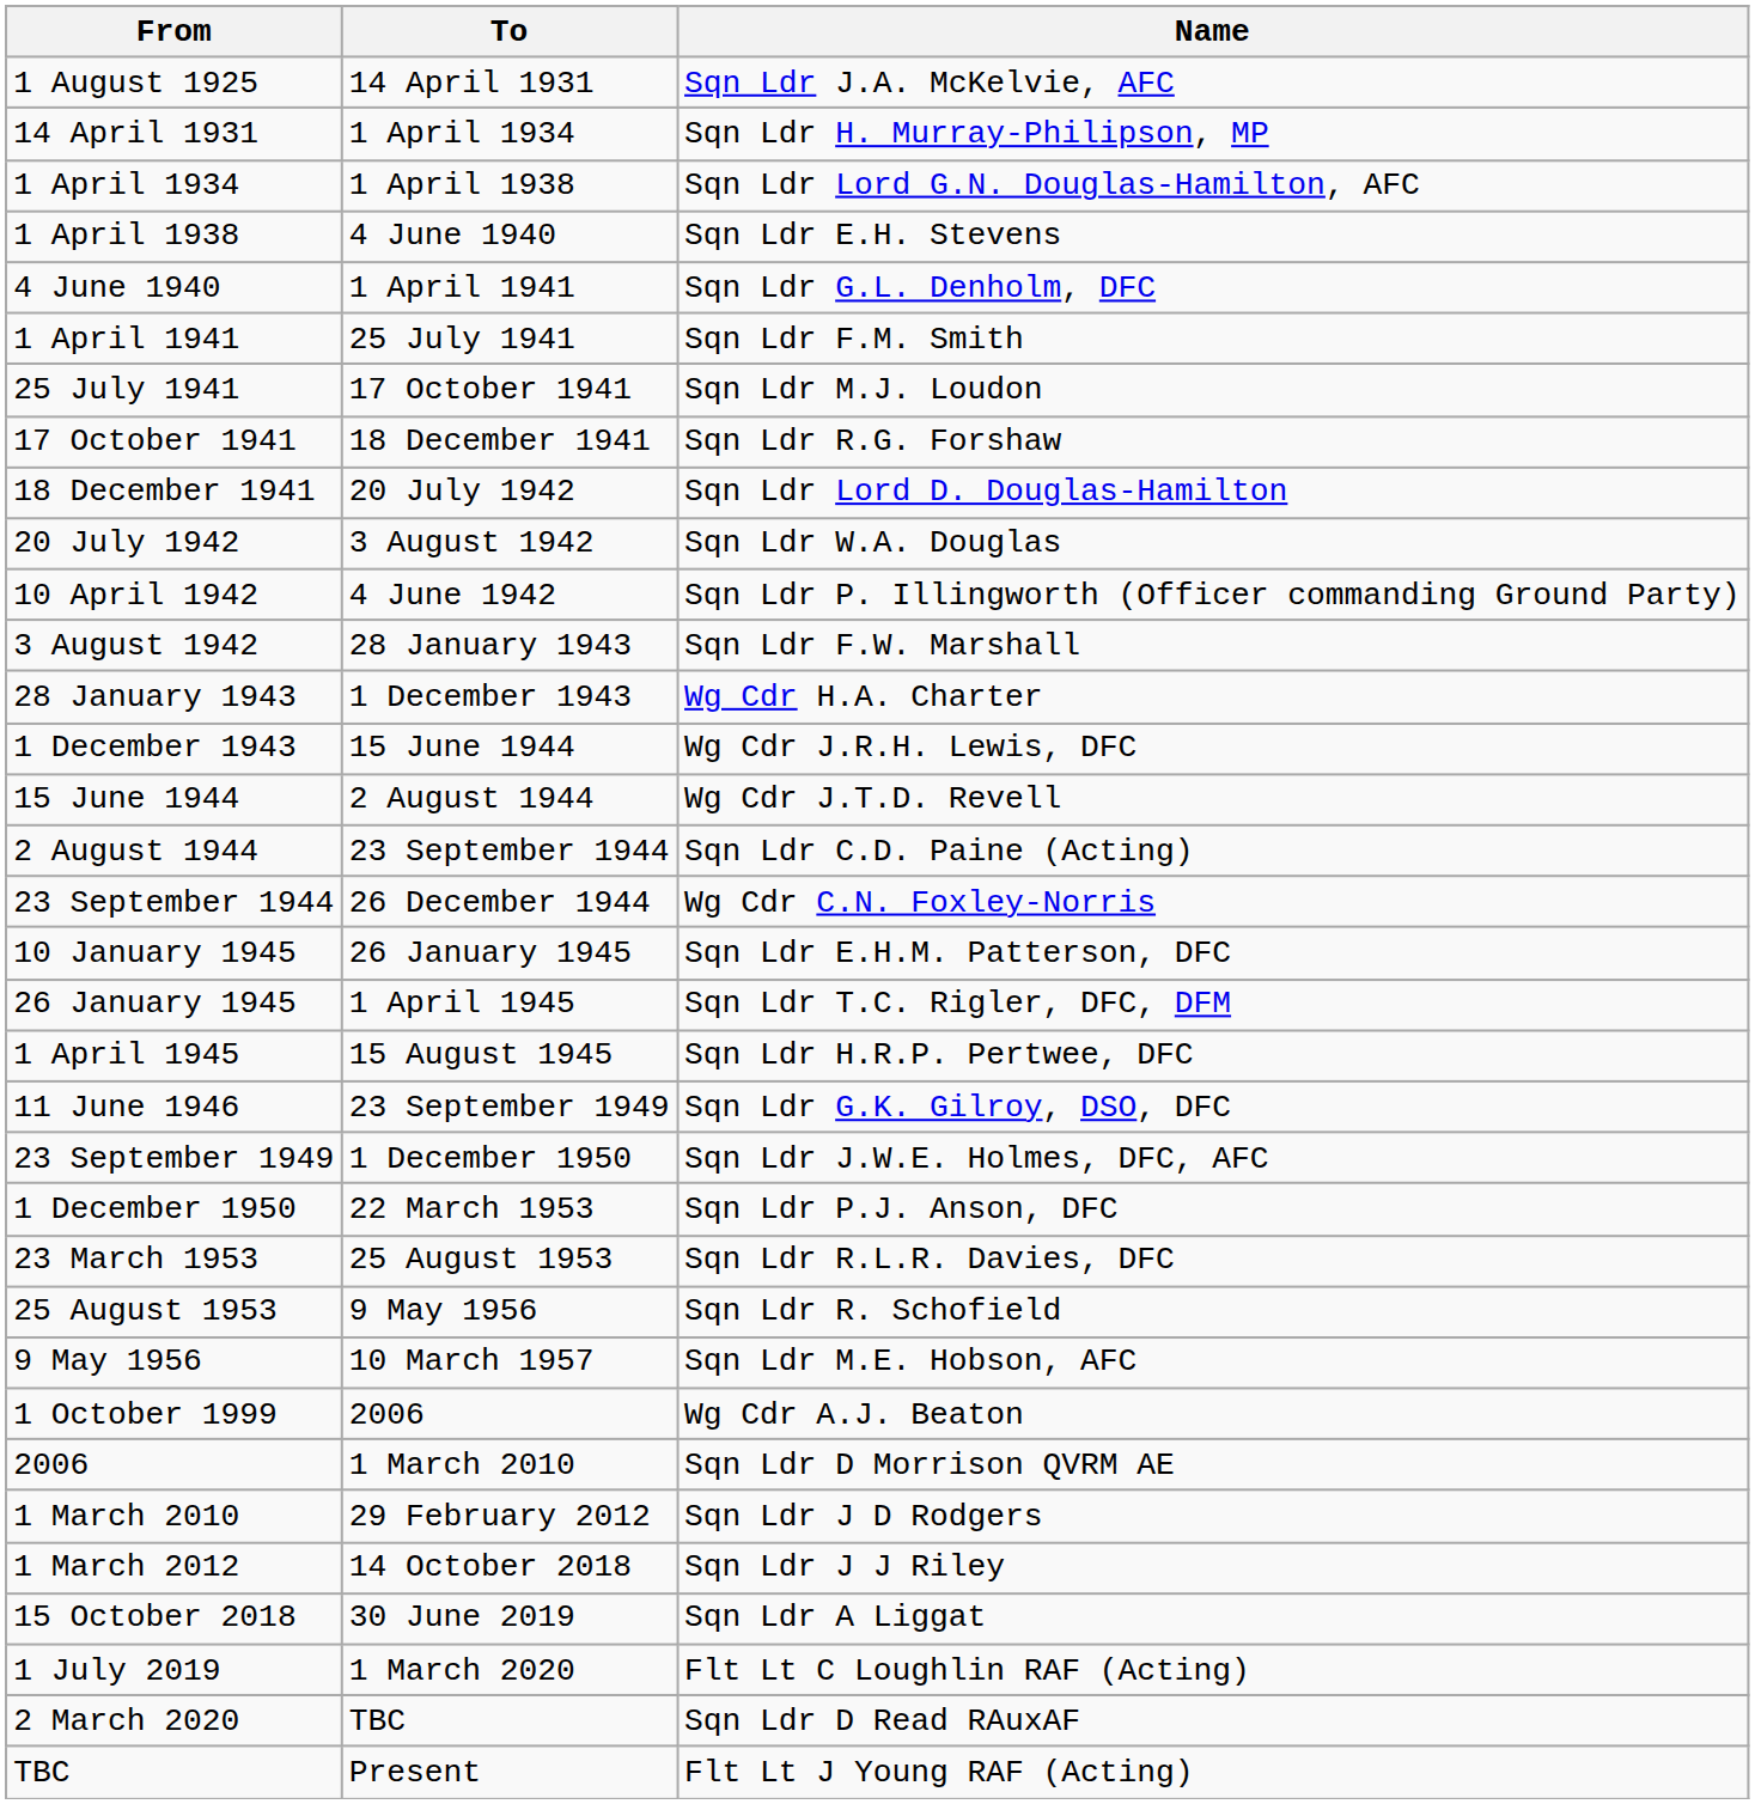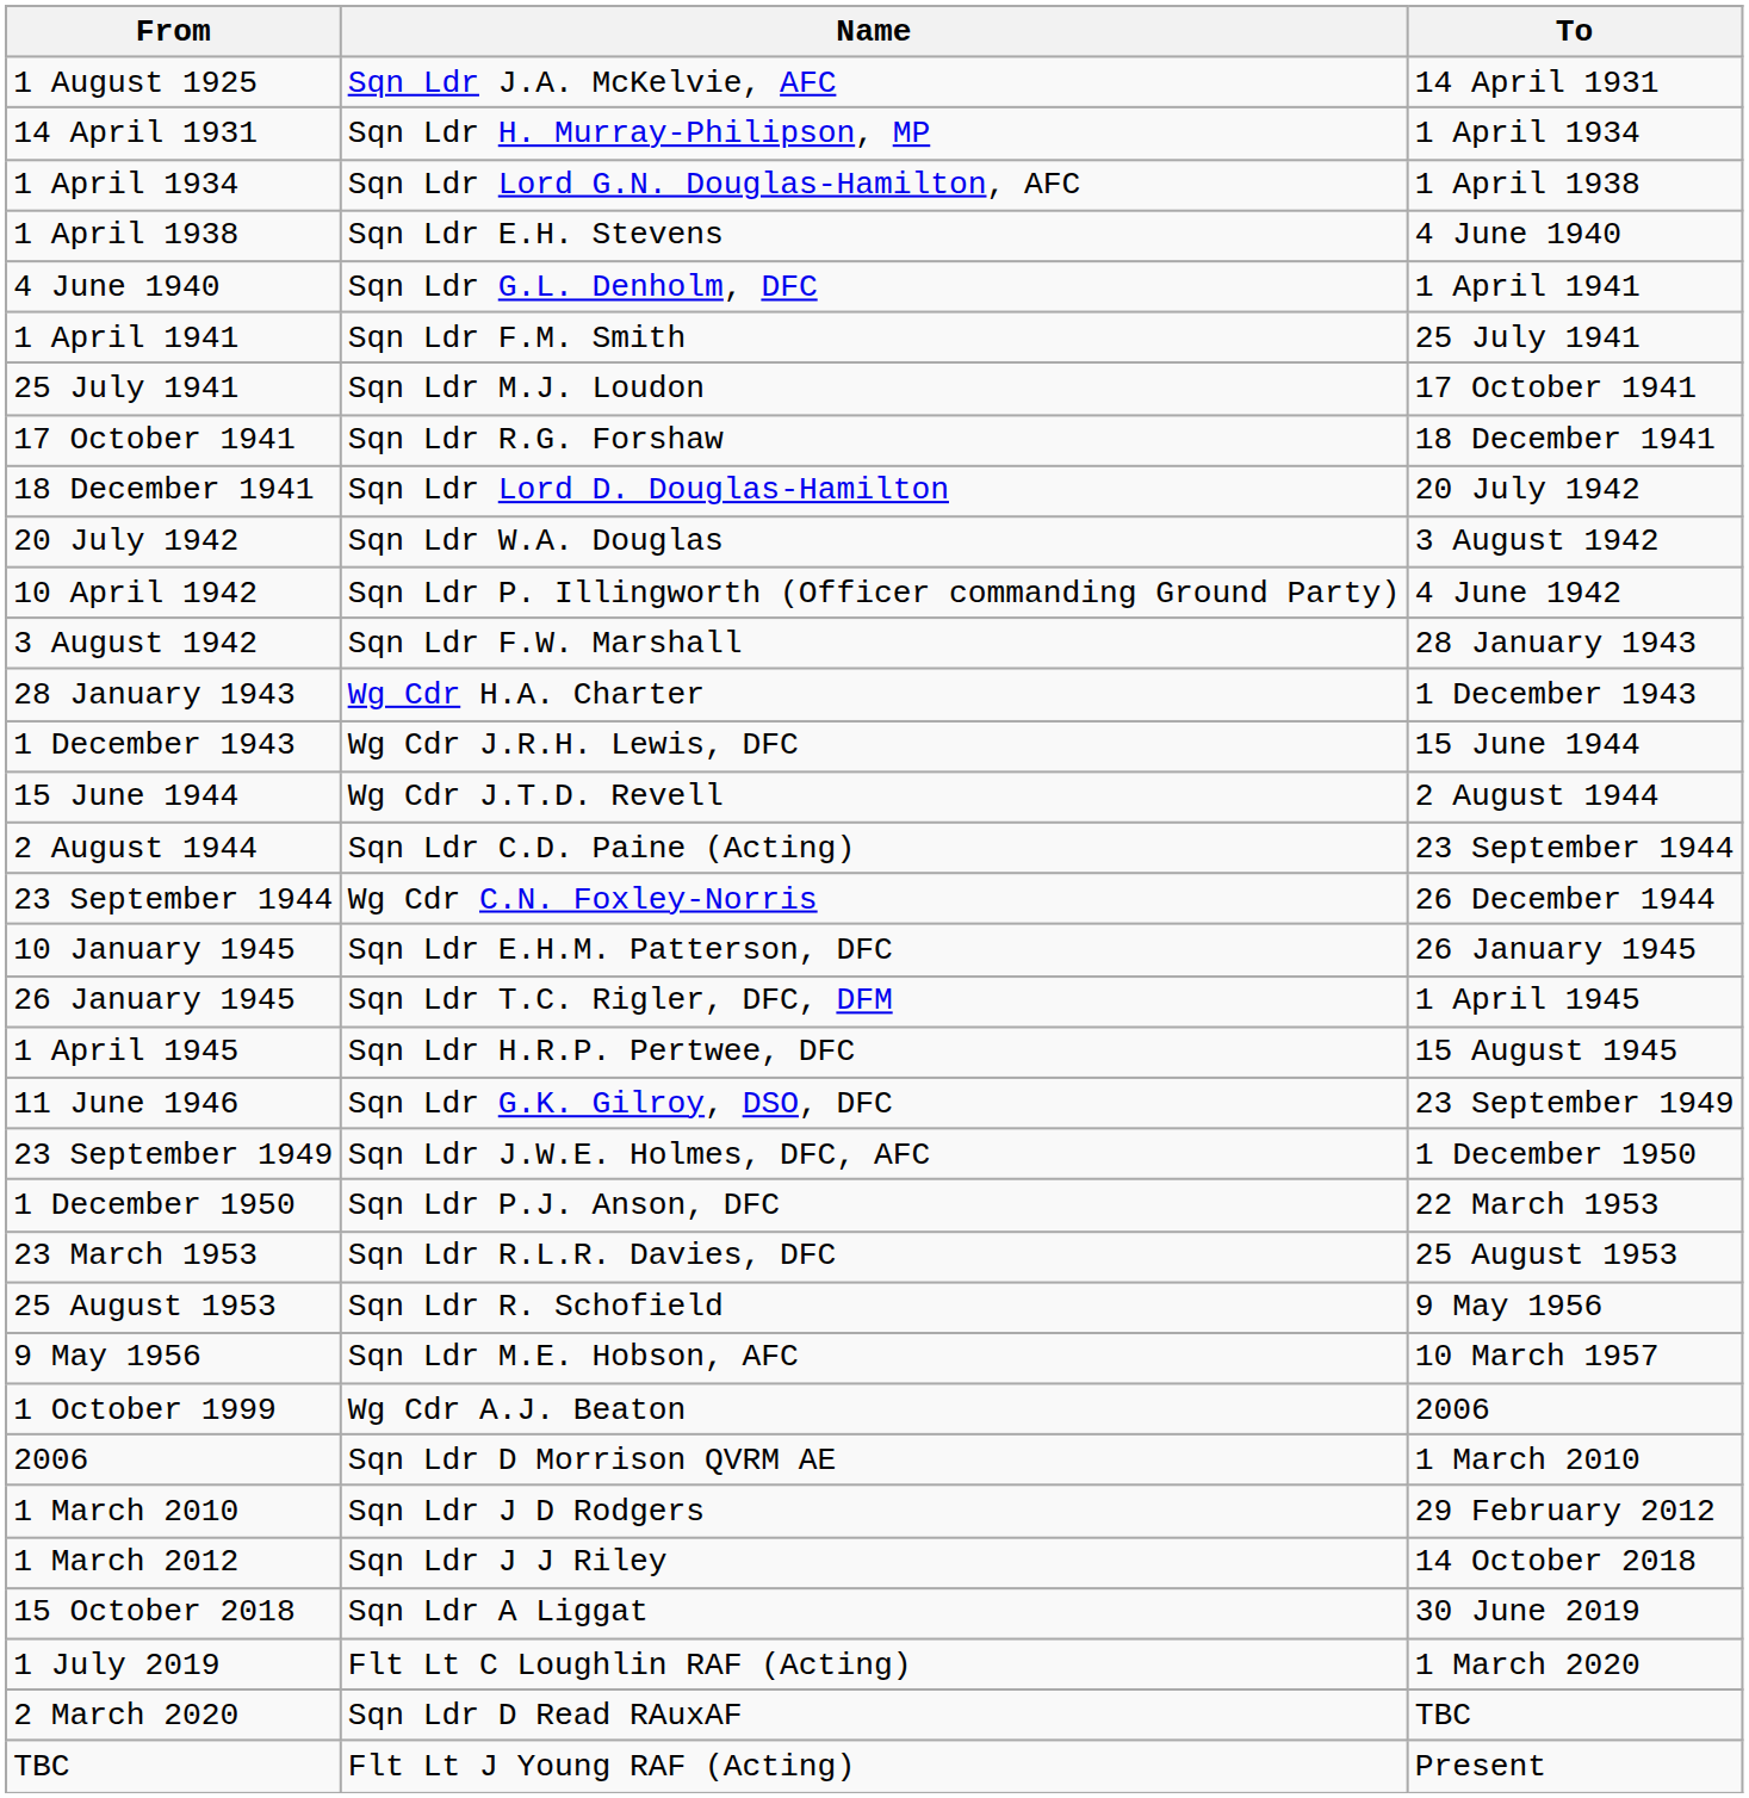 <table class="wikitable">
 <tr>
 <th>From</th>
+<th>Name</th>
 <th>To</th>
-<th>Name</th>
 </tr>
 <tr>
 <td>1 August 1925</td>
+<td><a href='#'>Sqn Ldr</a> J.A. McKelvie, <a href='#'>AFC</a></td>
 <td>14 April 1931</td>
-<td><a href='#'>Sqn Ldr</a> J.A. McKelvie, <a href='#'>AFC</a></td>
 </tr>
 <tr>
 <td>14 April 1931</td>
+<td>Sqn Ldr <a href='#'>H. Murray-Philipson</a>, <a href='#'>MP</a></td>
 <td>1 April 1934</td>
-<td>Sqn Ldr <a href='#'>H. Murray-Philipson</a>, <a href='#'>MP</a></td>
 </tr>
 <tr>
 <td>1 April 1934</td>
+<td>Sqn Ldr <a href='#'>Lord G.N. Douglas-Hamilton</a>, AFC</td>
 <td>1 April 1938</td>
-<td>Sqn Ldr <a href='#'>Lord G.N. Douglas-Hamilton</a>, AFC</td>
 </tr>
 <tr>
 <td>1 April 1938</td>
+<td>Sqn Ldr E.H. Stevens</td>
 <td>4 June 1940</td>
-<td>Sqn Ldr E.H. Stevens</td>
 </tr>
 <tr>
 <td>4 June 1940</td>
+<td>Sqn Ldr <a href='#'>G.L. Denholm</a>, <a href='#'>DFC</a></td>
 <td>1 April 1941</td>
-<td>Sqn Ldr <a href='#'>G.L. Denholm</a>, <a href='#'>DFC</a></td>
 </tr>
 <tr>
 <td>1 April 1941</td>
+<td>Sqn Ldr F.M. Smith</td>
 <td>25 July 1941</td>
-<td>Sqn Ldr F.M. Smith</td>
 </tr>
 <tr>
 <td>25 July 1941</td>
+<td>Sqn Ldr M.J. Loudon</td>
 <td>17 October 1941</td>
-<td>Sqn Ldr M.J. Loudon</td>
 </tr>
 <tr>
 <td>17 October 1941</td>
+<td>Sqn Ldr R.G. Forshaw</td>
 <td>18 December 1941</td>
-<td>Sqn Ldr R.G. Forshaw</td>
 </tr>
 <tr>
 <td>18 December 1941</td>
+<td>Sqn Ldr <a href='#'>Lord D. Douglas-Hamilton</a></td>
 <td>20 July 1942</td>
-<td>Sqn Ldr <a href='#'>Lord D. Douglas-Hamilton</a></td>
 </tr>
 <tr>
 <td>20 July 1942</td>
+<td>Sqn Ldr W.A. Douglas</td>
 <td>3 August 1942</td>
-<td>Sqn Ldr W.A. Douglas</td>
 </tr>
 <tr>
 <td>10 April 1942</td>
+<td>Sqn Ldr P. Illingworth (Officer commanding Ground Party)</td>
 <td>4 June 1942</td>
-<td>Sqn Ldr P. Illingworth (Officer commanding Ground Party)</td>
 </tr>
 <tr>
 <td>3 August 1942</td>
+<td>Sqn Ldr F.W. Marshall</td>
 <td>28 January 1943</td>
-<td>Sqn Ldr F.W. Marshall</td>
 </tr>
 <tr>
 <td>28 January 1943</td>
+<td><a href='#'>Wg Cdr</a> H.A. Charter</td>
 <td>1 December 1943</td>
-<td><a href='#'>Wg Cdr</a> H.A. Charter</td>
 </tr>
 <tr>
 <td>1 December 1943</td>
+<td>Wg Cdr J.R.H. Lewis, DFC</td>
 <td>15 June 1944</td>
-<td>Wg Cdr J.R.H. Lewis, DFC</td>
 </tr>
 <tr>
 <td>15 June 1944</td>
+<td>Wg Cdr J.T.D. Revell</td>
 <td>2 August 1944</td>
-<td>Wg Cdr J.T.D. Revell</td>
 </tr>
 <tr>
 <td>2 August 1944</td>
+<td>Sqn Ldr C.D. Paine (Acting)</td>
 <td>23 September 1944</td>
-<td>Sqn Ldr C.D. Paine (Acting)</td>
 </tr>
 <tr>
 <td>23 September 1944</td>
+<td>Wg Cdr <a href='#'>C.N. Foxley-Norris</a></td>
 <td>26 December 1944</td>
-<td>Wg Cdr <a href='#'>C.N. Foxley-Norris</a></td>
 </tr>
 <tr>
 <td>10 January 1945</td>
+<td>Sqn Ldr E.H.M. Patterson, DFC</td>
 <td>26 January 1945</td>
-<td>Sqn Ldr E.H.M. Patterson, DFC</td>
 </tr>
 <tr>
 <td>26 January 1945</td>
+<td>Sqn Ldr T.C. Rigler, DFC, <a href='#'>DFM</a></td>
 <td>1 April 1945</td>
-<td>Sqn Ldr T.C. Rigler, DFC, <a href='#'>DFM</a></td>
 </tr>
 <tr>
 <td>1 April 1945</td>
+<td>Sqn Ldr H.R.P. Pertwee, DFC</td>
 <td>15 August 1945</td>
-<td>Sqn Ldr H.R.P. Pertwee, DFC</td>
 </tr>
 <tr>
 <td>11 June 1946</td>
+<td>Sqn Ldr <a href='#'>G.K. Gilroy</a>, <a href='#'>DSO</a>, DFC</td>
 <td>23 September 1949</td>
-<td>Sqn Ldr <a href='#'>G.K. Gilroy</a>, <a href='#'>DSO</a>, DFC</td>
 </tr>
 <tr>
 <td>23 September 1949</td>
+<td>Sqn Ldr J.W.E. Holmes, DFC, AFC</td>
 <td>1 December  1950</td>
-<td>Sqn Ldr J.W.E. Holmes, DFC, AFC</td>
 </tr>
 <tr>
 <td>1 December 1950</td>
+<td>Sqn Ldr P.J. Anson, DFC</td>
 <td>22 March 1953</td>
-<td>Sqn Ldr P.J. Anson, DFC</td>
 </tr>
 <tr>
 <td>23 March 1953</td>
+<td>Sqn Ldr R.L.R. Davies, DFC</td>
 <td>25 August 1953</td>
-<td>Sqn Ldr R.L.R. Davies, DFC</td>
 </tr>
 <tr>
 <td>25 August 1953</td>
+<td>Sqn Ldr R. Schofield</td>
 <td>9 May 1956</td>
-<td>Sqn Ldr R. Schofield</td>
 </tr>
 <tr>
 <td>9 May 1956</td>
+<td>Sqn Ldr M.E. Hobson, AFC</td>
 <td>10 March 1957</td>
-<td>Sqn Ldr M.E. Hobson, AFC</td>
 </tr>
 <tr>
 <td>1 October 1999</td>
+<td>Wg Cdr A.J. Beaton</td>
 <td>2006</td>
-<td>Wg Cdr A.J. Beaton</td>
 </tr>
 <tr>
 <td>2006</td>
+<td>Sqn Ldr D Morrison QVRM AE</td>
 <td>1 March 2010</td>
-<td>Sqn Ldr D Morrison QVRM AE</td>
 </tr>
 <tr>
 <td>1 March 2010</td>
+<td>Sqn Ldr J D Rodgers</td>
 <td>29 February 2012</td>
-<td>Sqn Ldr J D Rodgers</td>
 </tr>
 <tr>
 <td>1 March 2012</td>
+<td>Sqn Ldr J J Riley</td>
 <td>14 October 2018</td>
-<td>Sqn Ldr J J Riley</td>
 </tr>
 <tr>
 <td>15 October 2018</td>
+<td>Sqn Ldr A Liggat</td>
 <td>30 June 2019</td>
-<td>Sqn Ldr A Liggat</td>
 </tr>
 <tr>
 <td>1 July 2019</td>
+<td>Flt Lt C Loughlin RAF (Acting)</td>
 <td>1 March 2020</td>
-<td>Flt Lt C Loughlin RAF (Acting)</td>
 </tr>
 <tr>
 <td>2 March 2020</td>
+<td>Sqn Ldr D Read RAuxAF</td>
 <td>TBC</td>
-<td>Sqn Ldr D Read RAuxAF</td>
 </tr>
 <tr>
 <td>TBC</td>
+<td>Flt Lt J Young RAF (Acting)</td>
 <td>Present</td>
-<td>Flt Lt J Young RAF (Acting)</td>
 </tr>
 </table>
